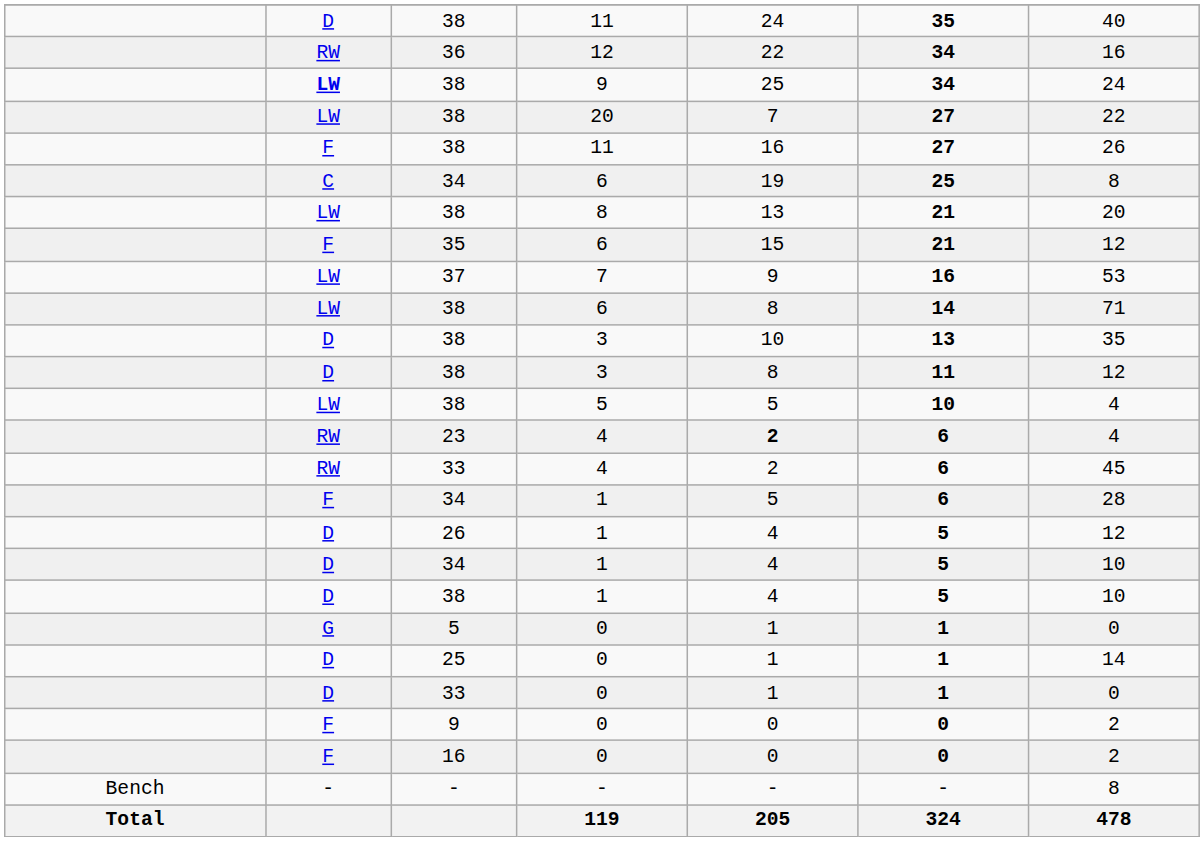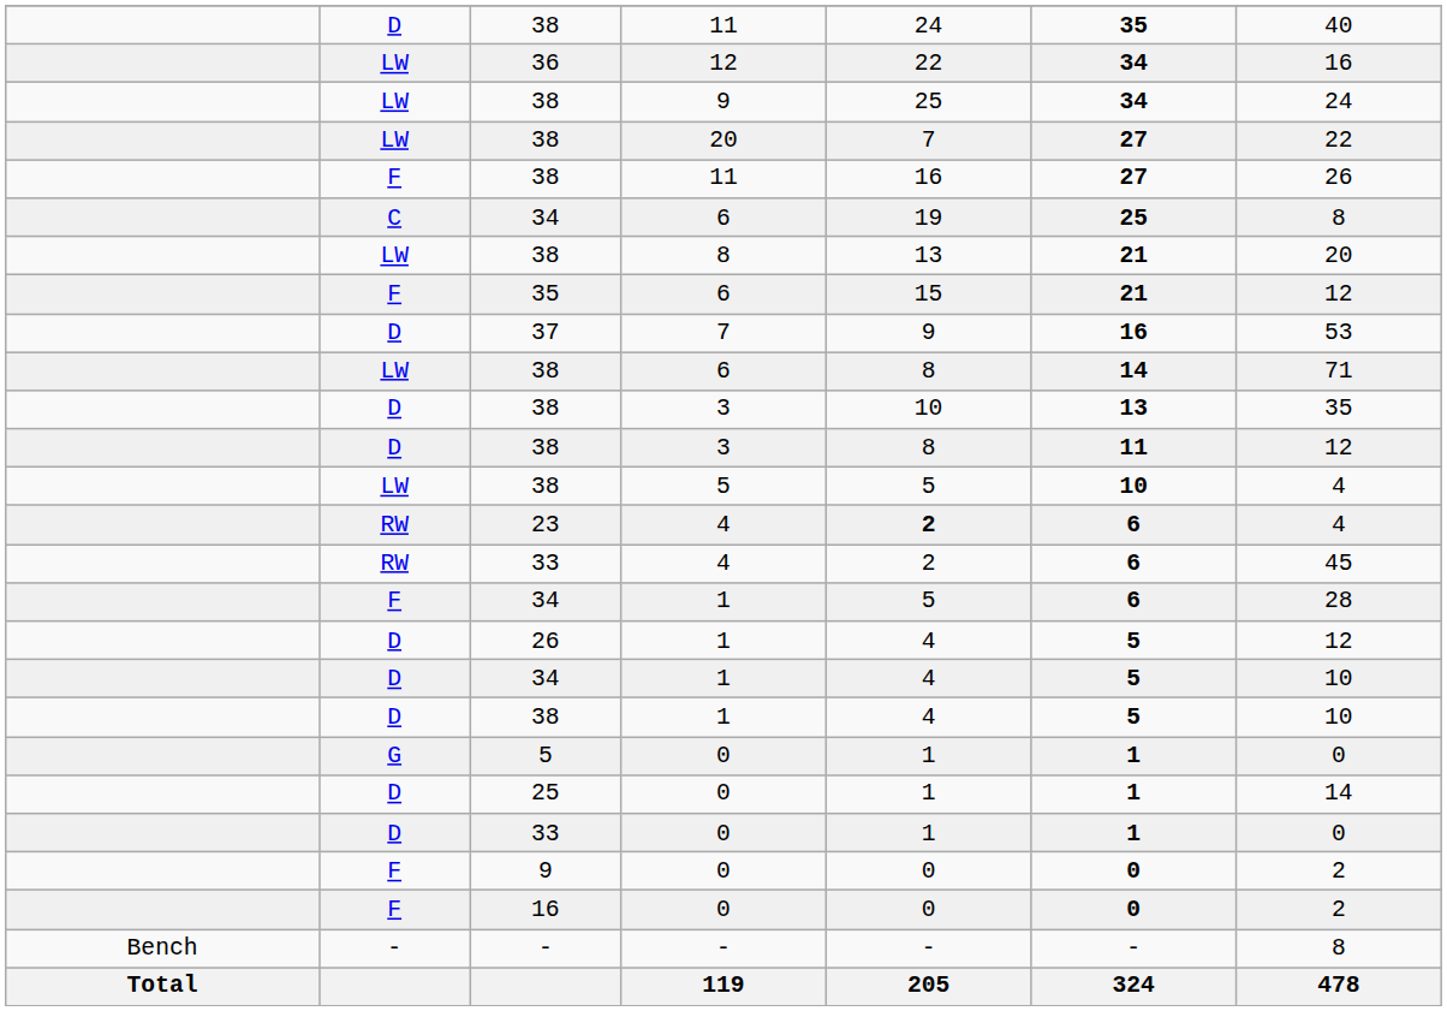 <table class="wikitable sortable" width ="50%">
 <tr align="center">
 </tr>
 <tr align="center" bgcolor="">
 <td></td>
 <td><a href='#'>D</a></td>
 <td>38</td>
 <td>11</td>
 <td>24</td>
 <td><strong>35</strong></td>
 <td>40</td>
 </tr>
 <tr align="center" bgcolor="f0f0f0">
 <td></td>
-<td><a href='#'>RW</a></td>
+<td><a href='#'>LW</a></td>
 <td>36</td>
 <td>12</td>
 <td>22</td>
 <td><strong>34</strong></td>
 <td>16</td>
 </tr>
 <tr align="center" bgcolor="">
 <td></td>
-<td><strong><a href='#'>LW</a></strong></td>
+<td><a href='#'>LW</a></td>
 <td>38</td>
 <td>9</td>
 <td>25</td>
 <td><strong>34</strong></td>
 <td>24</td>
 </tr>
 <tr align="center" bgcolor="f0f0f0">
 <td></td>
 <td><a href='#'>LW</a></td>
 <td>38</td>
 <td>20</td>
 <td>7</td>
 <td><strong>27</strong></td>
 <td>22</td>
 </tr>
 <tr align="center" bgcolor="">
 <td></td>
 <td><a href='#'>F</a></td>
 <td>38</td>
 <td>11</td>
 <td>16</td>
 <td><strong>27</strong></td>
 <td>26</td>
 </tr>
 <tr align="center" bgcolor="f0f0f0">
 <td></td>
 <td><a href='#'>C</a></td>
 <td>34</td>
 <td>6</td>
 <td>19</td>
 <td><strong>25</strong></td>
 <td>8</td>
 </tr>
 <tr align="center" bgcolor="">
 <td></td>
 <td><a href='#'>LW</a></td>
 <td>38</td>
 <td>8</td>
 <td>13</td>
 <td><strong>21</strong></td>
 <td>20</td>
 </tr>
 <tr align="center" bgcolor="f0f0f0">
 <td></td>
 <td><a href='#'>F</a></td>
 <td>35</td>
 <td>6</td>
 <td>15</td>
 <td><strong>21</strong></td>
 <td>12</td>
 </tr>
 <tr align="center" bgcolor="">
 <td></td>
-<td><a href='#'>LW</a></td>
+<td><a href='#'>D</a></td>
 <td>37</td>
 <td>7</td>
 <td>9</td>
 <td><strong>16</strong></td>
 <td>53</td>
 </tr>
 <tr align="center" bgcolor="f0f0f0">
 <td></td>
 <td><a href='#'>LW</a></td>
 <td>38</td>
 <td>6</td>
 <td>8</td>
 <td><strong>14</strong></td>
 <td>71</td>
 </tr>
 <tr align="center" bgcolor="">
 <td></td>
 <td><a href='#'>D</a></td>
 <td>38</td>
 <td>3</td>
 <td>10</td>
 <td><strong>13</strong></td>
 <td>35</td>
 </tr>
 <tr align="center" bgcolor="f0f0f0">
 <td></td>
 <td><a href='#'>D</a></td>
 <td>38</td>
 <td>3</td>
 <td>8</td>
 <td><strong>11</strong></td>
 <td>12</td>
 </tr>
 <tr align="center" bgcolor="">
 <td></td>
 <td><a href='#'>LW</a></td>
 <td>38</td>
 <td>5</td>
 <td>5</td>
 <td><strong>10</strong></td>
 <td>4</td>
 </tr>
 <tr align="center" bgcolor="f0f0f0">
 <td></td>
 <td><a href='#'>RW</a></td>
 <td>23</td>
 <td>4</td>
 <td><strong>2</strong></td>
 <td><strong>6</strong></td>
 <td>4</td>
 </tr>
 <tr align="center" bgcolor="">
 <td></td>
 <td><a href='#'>RW</a></td>
 <td>33</td>
 <td>4</td>
 <td>2</td>
 <td><strong>6</strong></td>
 <td>45</td>
 </tr>
 <tr align="center" bgcolor="f0f0f0">
 <td></td>
 <td><a href='#'>F</a></td>
 <td>34</td>
 <td>1</td>
 <td>5</td>
 <td><strong>6</strong></td>
 <td>28</td>
 </tr>
 <tr align="center" bgcolor="">
 <td></td>
 <td><a href='#'>D</a></td>
 <td>26</td>
 <td>1</td>
 <td>4</td>
 <td><strong>5</strong></td>
 <td>12</td>
 </tr>
 <tr align="center" bgcolor="f0f0f0">
 <td></td>
 <td><a href='#'>D</a></td>
 <td>34</td>
 <td>1</td>
 <td>4</td>
 <td><strong>5</strong></td>
 <td>10</td>
 </tr>
 <tr align="center" bgcolor="">
 <td></td>
 <td><a href='#'>D</a></td>
 <td>38</td>
 <td>1</td>
 <td>4</td>
 <td><strong>5</strong></td>
 <td>10</td>
 </tr>
 <tr align="center" bgcolor="f0f0f0">
 <td></td>
 <td><a href='#'>G</a></td>
 <td>5</td>
 <td>0</td>
 <td>1</td>
 <td><strong>1</strong></td>
 <td>0</td>
 </tr>
 <tr align="center" bgcolor="">
 <td></td>
 <td><a href='#'>D</a></td>
 <td>25</td>
 <td>0</td>
 <td>1</td>
 <td><strong>1</strong></td>
 <td>14</td>
 </tr>
 <tr align="center" bgcolor="f0f0f0">
 <td></td>
 <td><a href='#'>D</a></td>
 <td>33</td>
 <td>0</td>
 <td>1</td>
 <td><strong>1</strong></td>
 <td>0</td>
 </tr>
 <tr align="center" bgcolor="">
 <td></td>
 <td><a href='#'>F</a></td>
 <td>9</td>
 <td>0</td>
 <td>0</td>
 <td><strong>0</strong></td>
 <td>2</td>
 </tr>
 <tr align="center" bgcolor="f0f0f0">
 <td></td>
 <td><a href='#'>F</a></td>
 <td>16</td>
 <td>0</td>
 <td>0</td>
 <td><strong>0</strong></td>
 <td>2</td>
 </tr>
 <tr align="center" bgcolor="">
 <td>Bench</td>
 <td>-</td>
 <td>-</td>
 <td>-</td>
 <td>-</td>
 <td>-</td>
 <td>8</td>
 </tr>
 <tr>
 <th>Total</th>
 <th></th>
 <th></th>
 <th>119</th>
 <th>205</th>
 <th>324</th>
 <th>478</th>
 </tr>
 </table>
